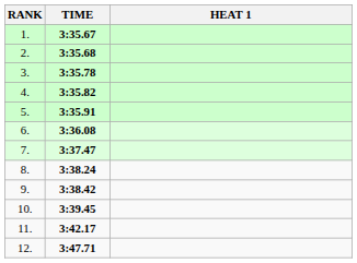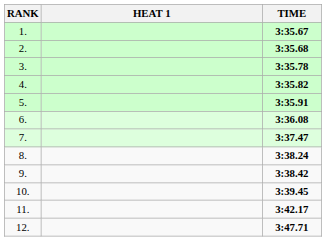 <table class="wikitable" style="border-collapse: collapse; font-size: 90%;">
 <tr>
 <th>RANK</th>
+<th style="width: 20em">HEAT 1</th>
 <th style="width: 5em">TIME</th>
-<th style="width: 20em">HEAT 1</th>
 </tr>
 <tr style="background:#ccffcc;">
 <td align="center">1.</td>
+<td></td>
 <td align="center"><strong>3:35.67</strong></td>
-<td></td>
 </tr>
 <tr style="background:#ccffcc;">
 <td align="center">2.</td>
+<td></td>
 <td align="center"><strong>3:35.68</strong></td>
-<td></td>
 </tr>
 <tr style="background:#ccffcc;">
 <td align="center">3.</td>
+<td></td>
 <td align="center"><strong>3:35.78</strong></td>
-<td></td>
 </tr>
 <tr style="background:#ccffcc;">
 <td align="center">4.</td>
+<td></td>
 <td align="center"><strong>3:35.82</strong></td>
-<td></td>
 </tr>
 <tr style="background:#ccffcc;">
 <td align="center">5.</td>
+<td></td>
 <td align="center"><strong>3:35.91</strong></td>
-<td></td>
 </tr>
 <tr style="background:#ddffdd;">
 <td align="center">6.</td>
+<td></td>
 <td align="center"><strong>3:36.08</strong></td>
-<td></td>
 </tr>
 <tr style="background:#ddffdd;">
 <td align="center">7.</td>
+<td></td>
 <td align="center"><strong>3:37.47</strong></td>
-<td></td>
 </tr>
 <tr>
 <td align="center">8.</td>
+<td></td>
 <td align="center"><strong>3:38.24</strong></td>
-<td></td>
 </tr>
 <tr>
 <td align="center">9.</td>
+<td></td>
 <td align="center"><strong>3:38.42</strong></td>
-<td></td>
 </tr>
 <tr>
 <td align="center">10.</td>
+<td></td>
 <td align="center"><strong>3:39.45</strong></td>
-<td></td>
 </tr>
 <tr>
 <td align="center">11.</td>
+<td></td>
 <td align="center"><strong>3:42.17</strong></td>
-<td></td>
 </tr>
 <tr>
 <td align="center">12.</td>
+<td></td>
 <td align="center"><strong>3:47.71</strong></td>
-<td></td>
 </tr>
 </table>
